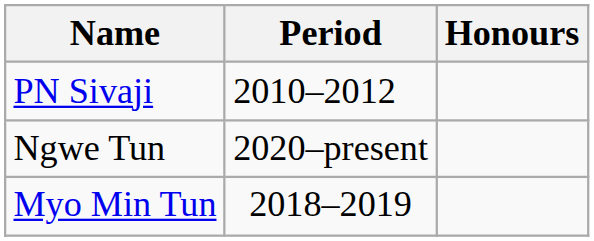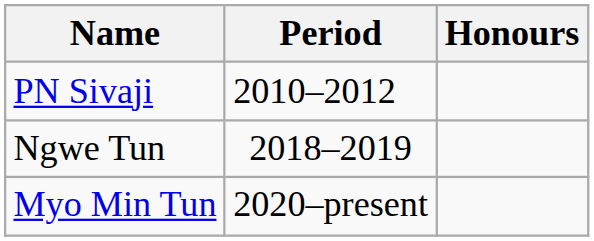 <table class="wikitable">
 <tr>
 <th>Name</th>
 <th>Period</th>
 <th>Honours</th>
 </tr>
 <tr>
 <td> <a href='#'>PN Sivaji</a></td>
 <td>2010–2012</td>
 <td></td>
 </tr>
 <tr>
 <td>   Ngwe Tun</td>
-<td align="center">2020–present</td>
+<td align="center">2018–2019</td>
 <td></td>
 </tr>
 <tr>
 <td> <a href='#'>Myo Min Tun</a></td>
-<td align="center">2018–2019</td>
+<td align="center">2020–present</td>
 <td></td>
 </tr>
 </table>
